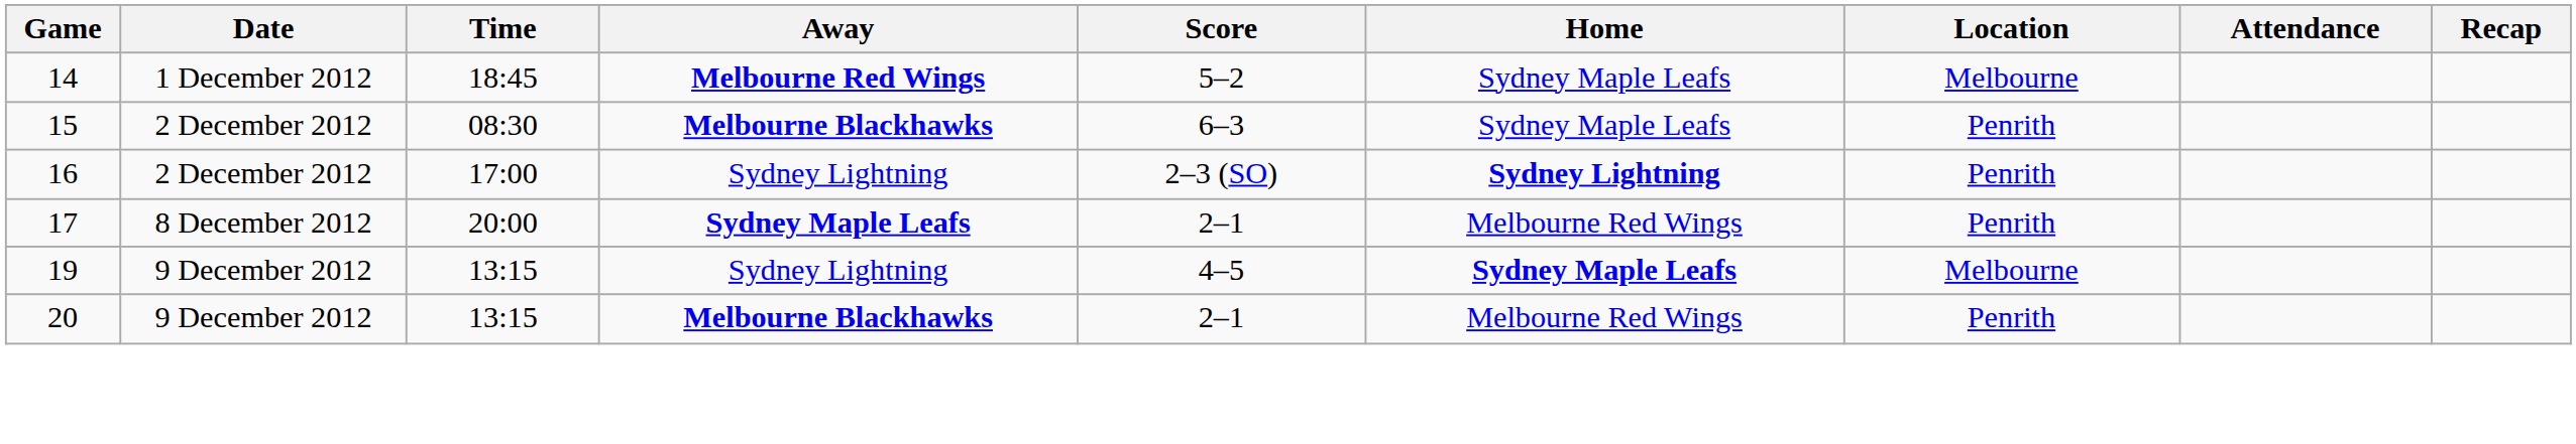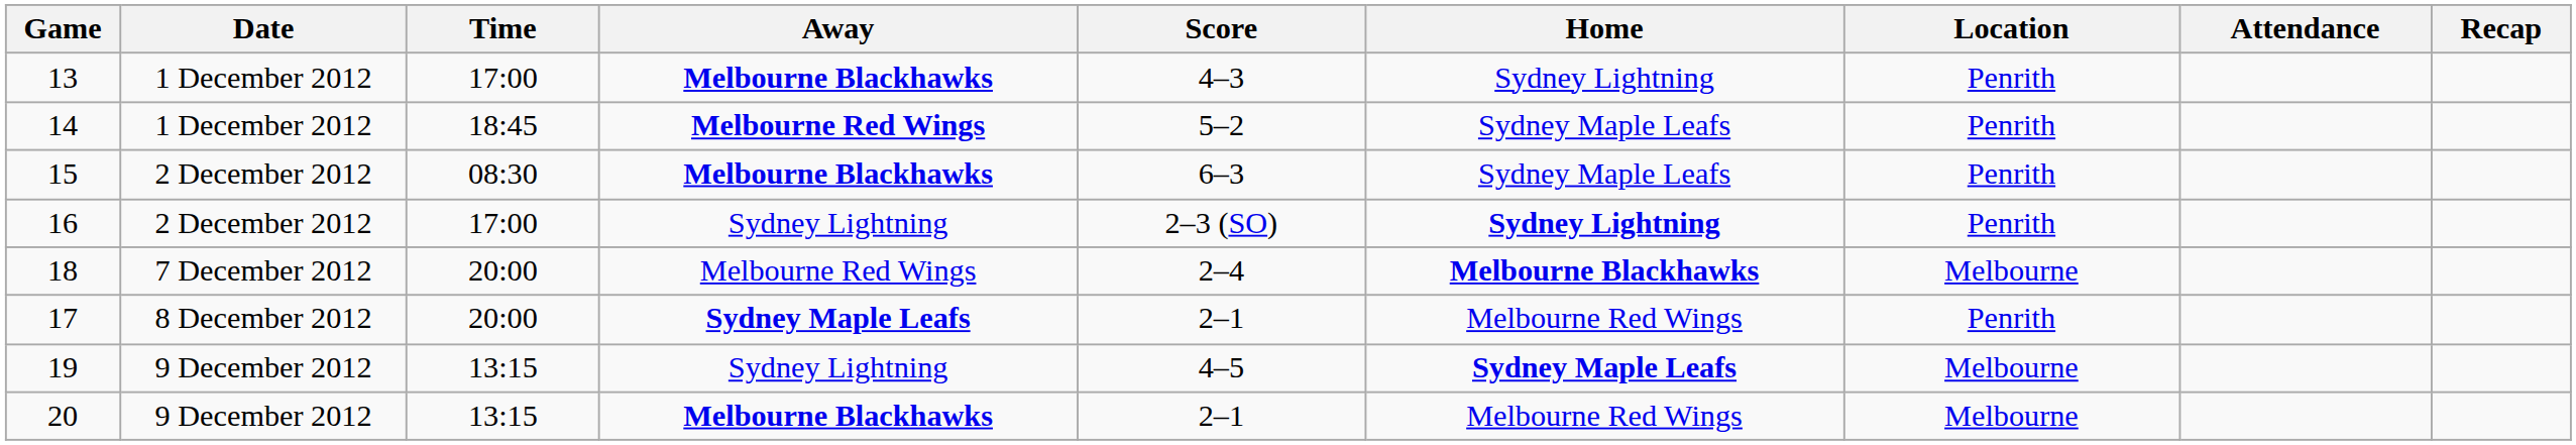 <table class="wikitable" width="85%" style="margin: 1em auto 1em auto">
 <tr>
 <th width="1%">Game</th>
 <th width="6%">Date</th>
 <th width="4%">Time</th>
 <th width="10%">Away</th>
 <th width="6%">Score</th>
 <th width="10%">Home</th>
 <th width="7%">Location</th>
 <th width="4%">Attendance</th>
 <th width="2%">Recap</th>
 </tr>
 <tr align="center">
+<td>13</td>
+<td>1 December 2012</td>
+<td>17:00</td>
+<td><strong><a href='#'>Melbourne Blackhawks</a></strong></td>
+<td>4–3</td>
+<td><a href='#'>Sydney Lightning</a></td>
+<td><a href='#'>Penrith</a></td>
+<td></td>
+<td></td>
+</tr>
+<tr align="center">
 <td>14</td>
 <td>1 December 2012</td>
 <td>18:45</td>
 <td><strong><a href='#'>Melbourne Red Wings</a></strong></td>
 <td>5–2</td>
 <td><a href='#'>Sydney Maple Leafs</a></td>
-<td><a href='#'>Melbourne</a></td>
+<td><a href='#'>Penrith</a></td>
 <td></td>
 <td></td>
 </tr>
 <tr align="center">
 <td>15</td>
 <td>2 December 2012</td>
 <td>08:30</td>
 <td><strong><a href='#'>Melbourne Blackhawks</a></strong></td>
 <td>6–3</td>
 <td><a href='#'>Sydney Maple Leafs</a></td>
 <td><a href='#'>Penrith</a></td>
 <td></td>
 <td></td>
 </tr>
 <tr align="center">
 <td>16</td>
 <td>2 December 2012</td>
 <td>17:00</td>
 <td><a href='#'>Sydney Lightning</a></td>
 <td>2–3 (<a href='#'>SO</a>)</td>
 <td><strong><a href='#'>Sydney Lightning</a></strong></td>
 <td><a href='#'>Penrith</a></td>
+<td></td>
+<td></td>
+</tr>
+<tr align="center">
+<td>18</td>
+<td>7 December 2012</td>
+<td>20:00</td>
+<td><a href='#'>Melbourne Red Wings</a></td>
+<td>2–4</td>
+<td><strong><a href='#'>Melbourne Blackhawks</a></strong></td>
+<td><a href='#'>Melbourne</a></td>
 <td></td>
 <td></td>
 </tr>
 <tr align="center">
 <td>17</td>
 <td>8 December 2012</td>
 <td>20:00</td>
 <td><strong><a href='#'>Sydney Maple Leafs</a></strong></td>
 <td>2–1</td>
 <td><a href='#'>Melbourne Red Wings</a></td>
 <td><a href='#'>Penrith</a></td>
 <td></td>
 <td></td>
 </tr>
 <tr align="center">
 <td>19</td>
 <td>9 December 2012</td>
 <td>13:15</td>
 <td><a href='#'>Sydney Lightning</a></td>
 <td>4–5</td>
 <td><strong><a href='#'>Sydney Maple Leafs</a></strong></td>
 <td><a href='#'>Melbourne</a></td>
 <td></td>
 <td></td>
 </tr>
 <tr align="center">
 <td>20</td>
 <td>9 December 2012</td>
 <td>13:15</td>
 <td><strong><a href='#'>Melbourne Blackhawks</a></strong></td>
 <td>2–1</td>
 <td><a href='#'>Melbourne Red Wings</a></td>
-<td><a href='#'>Penrith</a></td>
+<td><a href='#'>Melbourne</a></td>
 <td></td>
 <td></td>
 </tr>
 </table>
